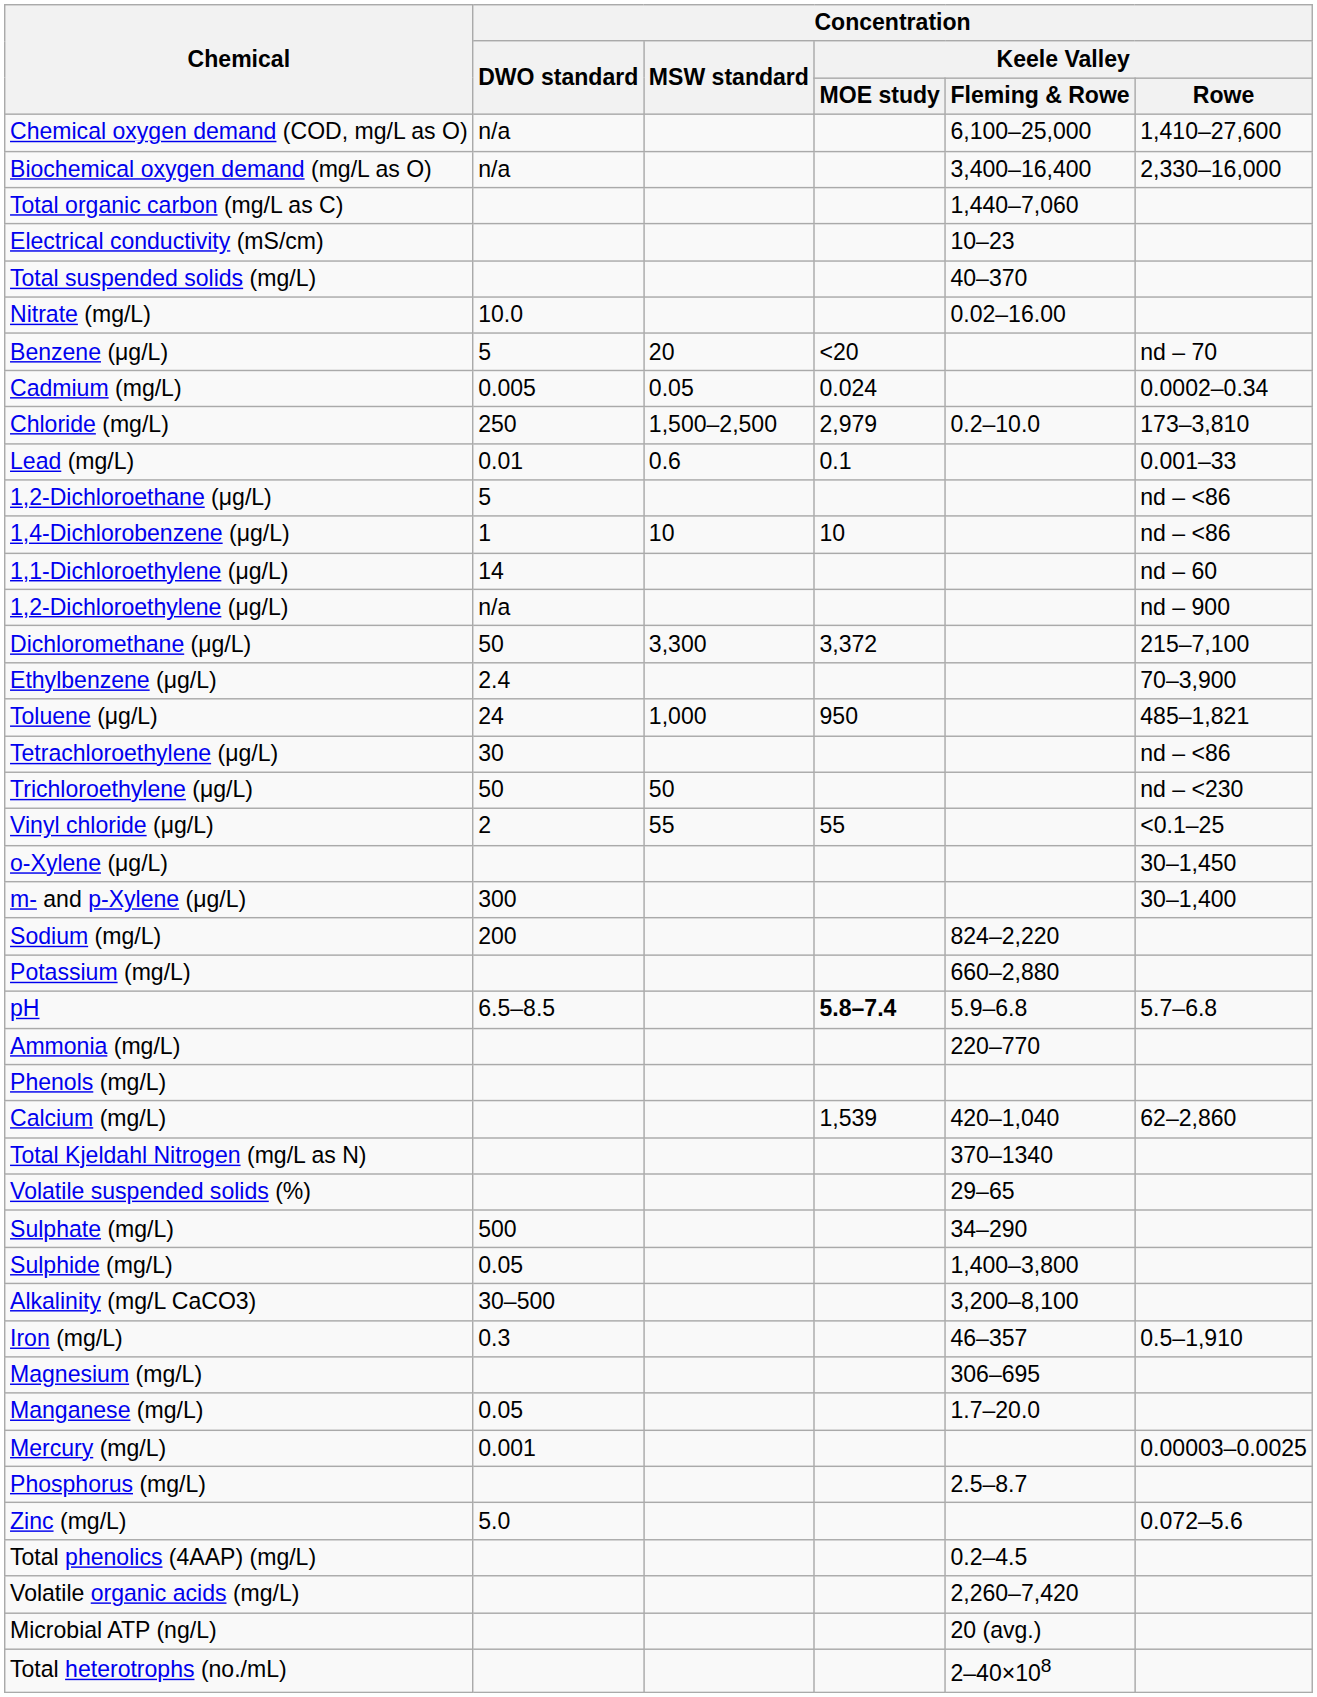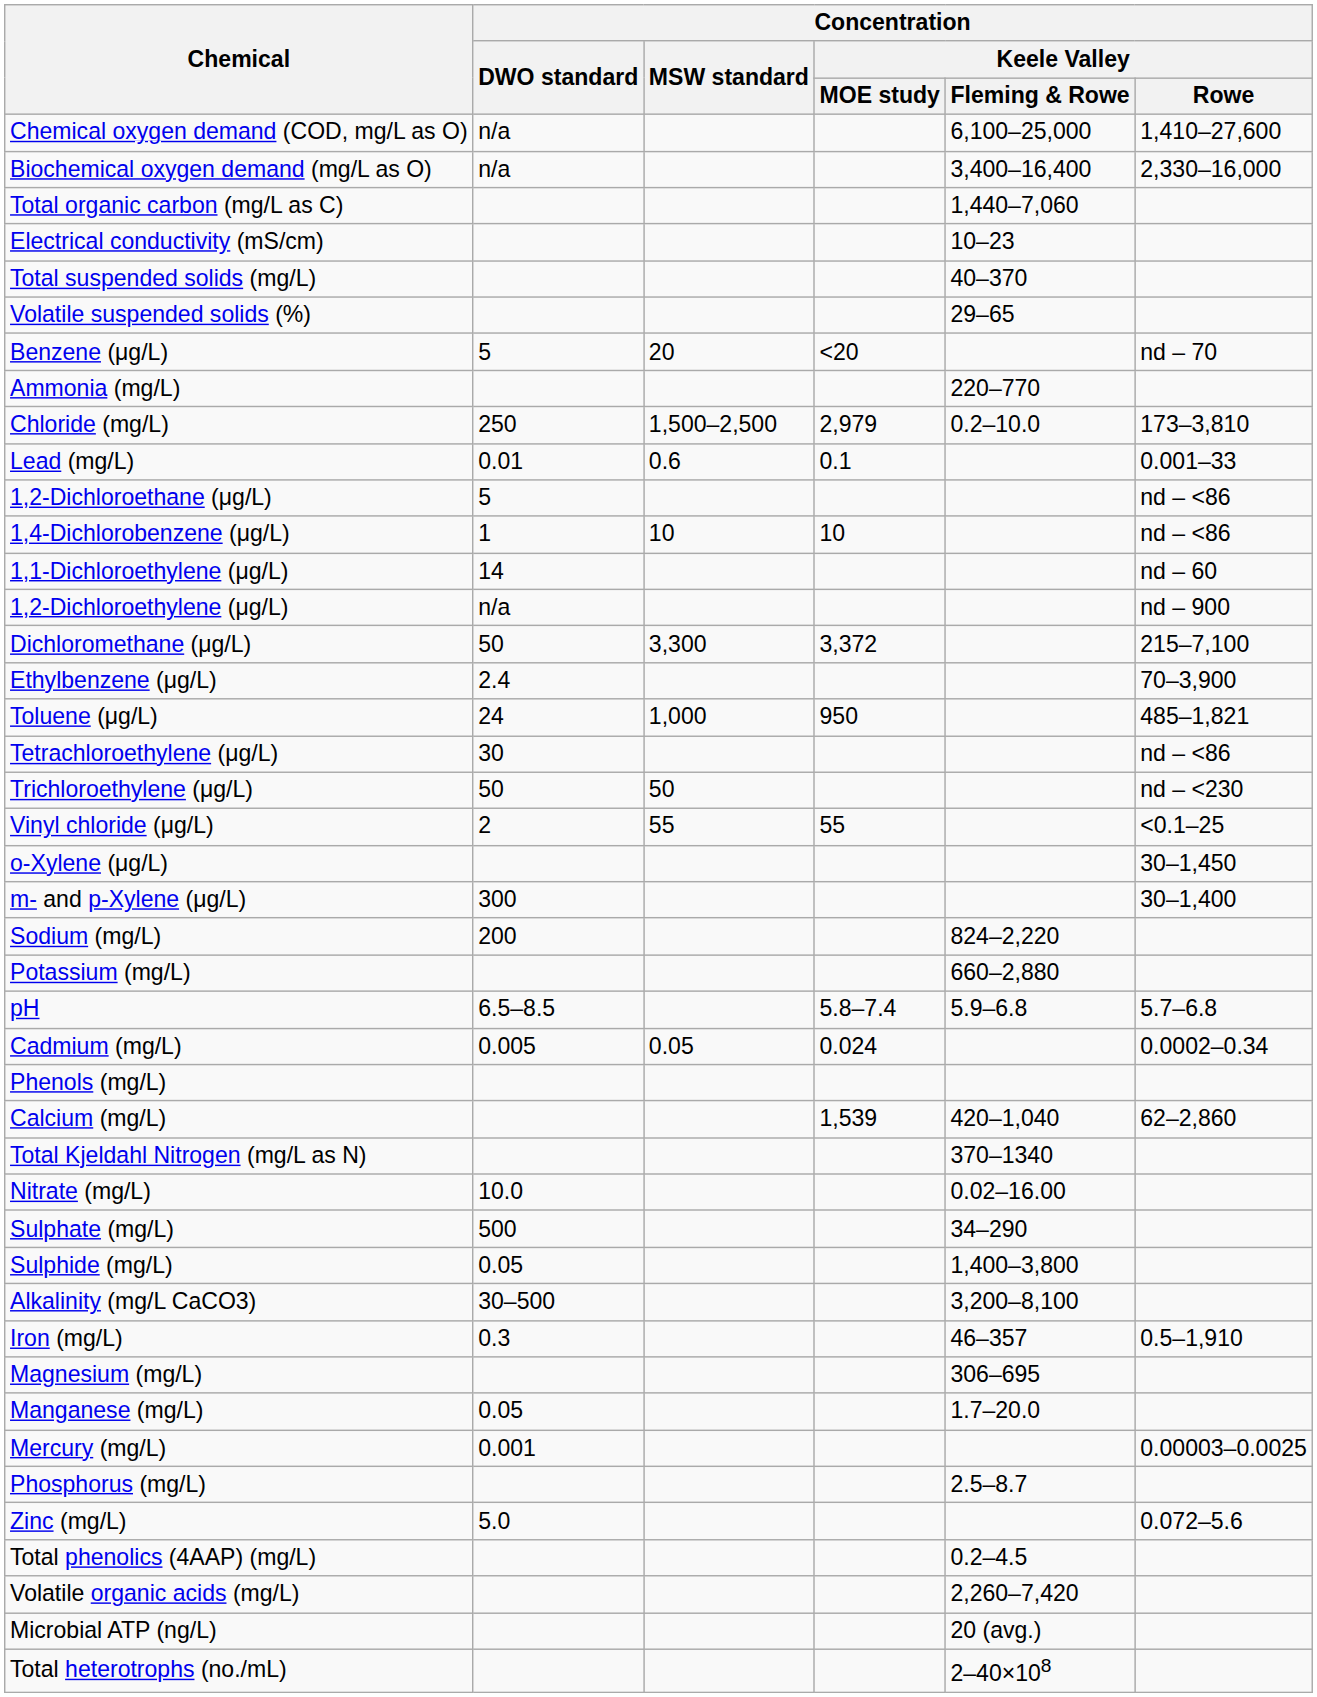 <table class="wikitable">
 <tr>
 <th rowspan="3">Chemical</th>
 <th colspan="5">Concentration</th>
 </tr>
 <tr>
 <th rowspan="2">DWO standard</th>
 <th rowspan="2">MSW standard</th>
 <th colspan="3">Keele Valley</th>
 </tr>
 <tr>
 <th>MOE study</th>
 <th>Fleming & Rowe</th>
 <th>Rowe</th>
 </tr>
 <tr>
 <td><a href='#'>Chemical oxygen demand</a> (COD, mg/L as O)</td>
 <td>n/a</td>
 <td></td>
 <td></td>
 <td>6,100–25,000</td>
 <td>1,410–27,600</td>
 </tr>
 <tr>
 <td><a href='#'>Biochemical oxygen demand</a> (mg/L as O)</td>
 <td>n/a</td>
 <td></td>
 <td></td>
 <td>3,400–16,400</td>
 <td>2,330–16,000</td>
 </tr>
 <tr>
 <td><a href='#'>Total organic carbon</a> (mg/L as C)</td>
 <td></td>
 <td></td>
 <td></td>
 <td>1,440–7,060</td>
 <td></td>
 </tr>
 <tr>
 <td><a href='#'>Electrical conductivity</a> (mS/cm)</td>
 <td></td>
 <td></td>
 <td></td>
 <td>10–23</td>
 <td></td>
 </tr>
 <tr>
 <td><a href='#'>Total suspended solids</a> (mg/L)</td>
 <td></td>
 <td></td>
 <td></td>
 <td>40–370</td>
 <td></td>
 </tr>
 <tr>
-<td><a href='#'>Nitrate</a> (mg/L)</td>
-<td>10.0</td>
+<td><a href='#'>Volatile suspended solids</a> (%)</td>
 <td></td>
 <td></td>
-<td>0.02–16.00</td>
+<td></td>
+<td>29–65</td>
 <td></td>
 </tr>
 <tr>
 <td><a href='#'>Benzene</a> (μg/L)</td>
 <td>5</td>
 <td>20</td>
 <td><20</td>
 <td></td>
 <td>nd – 70</td>
 </tr>
 <tr>
-<td><a href='#'>Cadmium</a> (mg/L)</td>
-<td>0.005</td>
-<td>0.05</td>
-<td>0.024</td>
+<td><a href='#'>Ammonia</a> (mg/L)</td>
 <td></td>
-<td>0.0002–0.34</td>
+<td></td>
+<td></td>
+<td>220–770</td>
+<td></td>
 </tr>
 <tr>
 <td><a href='#'>Chloride</a> (mg/L)</td>
 <td>250</td>
 <td>1,500–2,500</td>
 <td>2,979</td>
 <td>0.2–10.0</td>
 <td>173–3,810</td>
 </tr>
 <tr>
 <td><a href='#'>Lead</a> (mg/L)</td>
 <td>0.01</td>
 <td>0.6</td>
 <td>0.1</td>
 <td></td>
 <td>0.001–33</td>
 </tr>
 <tr>
 <td><a href='#'>1,2-Dichloroethane</a> (μg/L)</td>
 <td>5</td>
 <td></td>
 <td></td>
 <td></td>
 <td>nd – <86</td>
 </tr>
 <tr>
 <td><a href='#'>1,4-Dichlorobenzene</a> (μg/L)</td>
 <td>1</td>
 <td>10</td>
 <td>10</td>
 <td></td>
 <td>nd – <86</td>
 </tr>
 <tr>
 <td><a href='#'>1,1-Dichloroethylene</a> (μg/L)</td>
 <td>14</td>
 <td></td>
 <td></td>
 <td></td>
 <td>nd – 60</td>
 </tr>
 <tr>
 <td><a href='#'>1,2-Dichloroethylene</a> (μg/L)</td>
 <td>n/a</td>
 <td></td>
 <td></td>
 <td></td>
 <td>nd – 900</td>
 </tr>
 <tr>
 <td><a href='#'>Dichloromethane</a> (μg/L)</td>
 <td>50</td>
 <td>3,300</td>
 <td>3,372</td>
 <td></td>
 <td>215–7,100</td>
 </tr>
 <tr>
 <td><a href='#'>Ethylbenzene</a> (μg/L)</td>
 <td>2.4</td>
 <td></td>
 <td></td>
 <td></td>
 <td>70–3,900</td>
 </tr>
 <tr>
 <td><a href='#'>Toluene</a> (μg/L)</td>
 <td>24</td>
 <td>1,000</td>
 <td>950</td>
 <td></td>
 <td>485–1,821</td>
 </tr>
 <tr>
 <td><a href='#'>Tetrachloroethylene</a> (μg/L)</td>
 <td>30</td>
 <td></td>
 <td></td>
 <td></td>
 <td>nd – <86</td>
 </tr>
 <tr>
 <td><a href='#'>Trichloroethylene</a> (μg/L)</td>
 <td>50</td>
 <td>50</td>
 <td></td>
 <td></td>
 <td>nd – <230</td>
 </tr>
 <tr>
 <td><a href='#'>Vinyl chloride</a> (μg/L)</td>
 <td>2</td>
 <td>55</td>
 <td>55</td>
 <td></td>
 <td><0.1–25</td>
 </tr>
 <tr>
 <td><a href='#'>o-Xylene</a> (μg/L)</td>
 <td></td>
 <td></td>
 <td></td>
 <td></td>
 <td>30–1,450</td>
 </tr>
 <tr>
 <td><a href='#'>m-</a> and <a href='#'>p-Xylene</a> (μg/L)</td>
 <td>300</td>
 <td></td>
 <td></td>
 <td></td>
 <td>30–1,400</td>
 </tr>
 <tr>
 <td><a href='#'>Sodium</a> (mg/L)</td>
 <td>200</td>
 <td></td>
 <td></td>
 <td>824–2,220</td>
 <td></td>
 </tr>
 <tr>
 <td><a href='#'>Potassium</a> (mg/L)</td>
 <td></td>
 <td></td>
 <td></td>
 <td>660–2,880</td>
 <td></td>
 </tr>
 <tr>
 <td><a href='#'>pH</a></td>
 <td>6.5–8.5</td>
 <td></td>
-<td><strong>5.8–7.4</strong></td>
+<td>5.8–7.4</td>
 <td>5.9–6.8</td>
 <td>5.7–6.8</td>
 </tr>
 <tr>
-<td><a href='#'>Ammonia</a> (mg/L)</td>
+<td><a href='#'>Cadmium</a> (mg/L)</td>
+<td>0.005</td>
+<td>0.05</td>
+<td>0.024</td>
 <td></td>
-<td></td>
-<td></td>
-<td>220–770</td>
-<td></td>
+<td>0.0002–0.34</td>
 </tr>
 <tr>
 <td><a href='#'>Phenols</a> (mg/L)</td>
 <td></td>
 <td></td>
 <td></td>
 <td></td>
 <td></td>
 </tr>
 <tr>
 <td><a href='#'>Calcium</a> (mg/L)</td>
 <td></td>
 <td></td>
 <td>1,539</td>
 <td>420–1,040</td>
 <td>62–2,860</td>
 </tr>
 <tr>
 <td><a href='#'>Total Kjeldahl Nitrogen</a> (mg/L as N)</td>
 <td></td>
 <td></td>
 <td></td>
 <td>370–1340</td>
 <td></td>
 </tr>
 <tr>
-<td><a href='#'>Volatile suspended solids</a> (%)</td>
+<td><a href='#'>Nitrate</a> (mg/L)</td>
+<td>10.0</td>
 <td></td>
 <td></td>
-<td></td>
-<td>29–65</td>
+<td>0.02–16.00</td>
 <td></td>
 </tr>
 <tr>
 <td><a href='#'>Sulphate</a> (mg/L)</td>
 <td>500</td>
 <td></td>
 <td></td>
 <td>34–290</td>
 <td></td>
 </tr>
 <tr>
 <td><a href='#'>Sulphide</a> (mg/L)</td>
 <td>0.05</td>
 <td></td>
 <td></td>
 <td>1,400–3,800</td>
 <td></td>
 </tr>
 <tr>
 <td><a href='#'>Alkalinity</a> (mg/L CaCO3)</td>
 <td>30–500</td>
 <td></td>
 <td></td>
 <td>3,200–8,100</td>
 <td></td>
 </tr>
 <tr>
 <td><a href='#'>Iron</a> (mg/L)</td>
 <td>0.3</td>
 <td></td>
 <td></td>
 <td>46–357</td>
 <td>0.5–1,910</td>
 </tr>
 <tr>
 <td><a href='#'>Magnesium</a> (mg/L)</td>
 <td></td>
 <td></td>
 <td></td>
 <td>306–695</td>
 <td></td>
 </tr>
 <tr>
 <td><a href='#'>Manganese</a> (mg/L)</td>
 <td>0.05</td>
 <td></td>
 <td></td>
 <td>1.7–20.0</td>
 <td></td>
 </tr>
 <tr>
 <td><a href='#'>Mercury</a> (mg/L)</td>
 <td>0.001</td>
 <td></td>
 <td></td>
 <td></td>
 <td>0.00003–0.0025</td>
 </tr>
 <tr>
 <td><a href='#'>Phosphorus</a> (mg/L)</td>
 <td></td>
 <td></td>
 <td></td>
 <td>2.5–8.7</td>
 <td></td>
 </tr>
 <tr>
 <td><a href='#'>Zinc</a> (mg/L)</td>
 <td>5.0</td>
 <td></td>
 <td></td>
 <td></td>
 <td>0.072–5.6</td>
 </tr>
 <tr>
 <td>Total <a href='#'>phenolics</a> (4AAP) (mg/L)</td>
 <td></td>
 <td></td>
 <td></td>
 <td>0.2–4.5</td>
 <td></td>
 </tr>
 <tr>
 <td>Volatile <a href='#'>organic acids</a> (mg/L)</td>
 <td></td>
 <td></td>
 <td></td>
 <td>2,260–7,420</td>
 <td></td>
 </tr>
 <tr>
 <td>Microbial ATP (ng/L)</td>
 <td></td>
 <td></td>
 <td></td>
 <td>20 (avg.)</td>
 <td></td>
 </tr>
 <tr>
 <td>Total <a href='#'>heterotrophs</a> (no./mL)</td>
 <td></td>
 <td></td>
 <td></td>
 <td>2–40×10<sup>8</sup></td>
 <td></td>
 </tr>
 </table>
